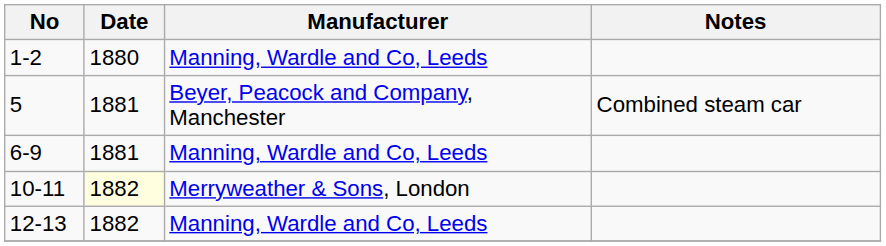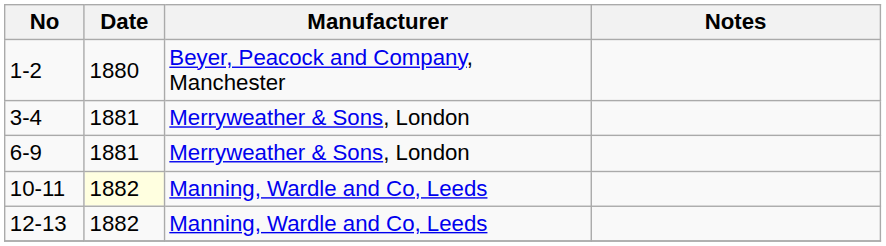 <table class="wikitable sortable">
 <tr>
 <th style="width:50px">No</th>
 <th style="width:50px">Date</th>
 <th style="width:300px">Manufacturer</th>
 <th style="width:200px">Notes</th>
 </tr>
 <tr>
 <td>1-2</td>
 <td>1880</td>
-<td><a href='#'>Manning, Wardle and Co, Leeds</a></td>
+<td><a href='#'>Beyer, Peacock and Company</a>, Manchester</td>
 <td></td>
 </tr>
 <tr>
-<td>5</td>
+<td>3-4</td>
 <td>1881</td>
-<td><a href='#'>Beyer, Peacock and Company</a>, Manchester</td>
-<td>Combined steam car</td>
+<td><a href='#'>Merryweather & Sons</a>, London</td>
+<td></td>
 </tr>
 <tr>
 <td>6-9</td>
 <td>1881</td>
-<td><a href='#'>Manning, Wardle and Co, Leeds</a></td>
+<td><a href='#'>Merryweather & Sons</a>, London</td>
 <td></td>
 </tr>
 <tr>
 <td>10-11</td>
 <td style="background: lightyellow;">1882</td>
-<td><a href='#'>Merryweather & Sons</a>, London</td>
+<td><a href='#'>Manning, Wardle and Co, Leeds</a></td>
 <td></td>
 </tr>
 <tr>
 <td>12-13</td>
 <td>1882</td>
 <td><a href='#'>Manning, Wardle and Co, Leeds</a></td>
 <td></td>
 </tr>
 <tr>
 </tr>
 </table>
